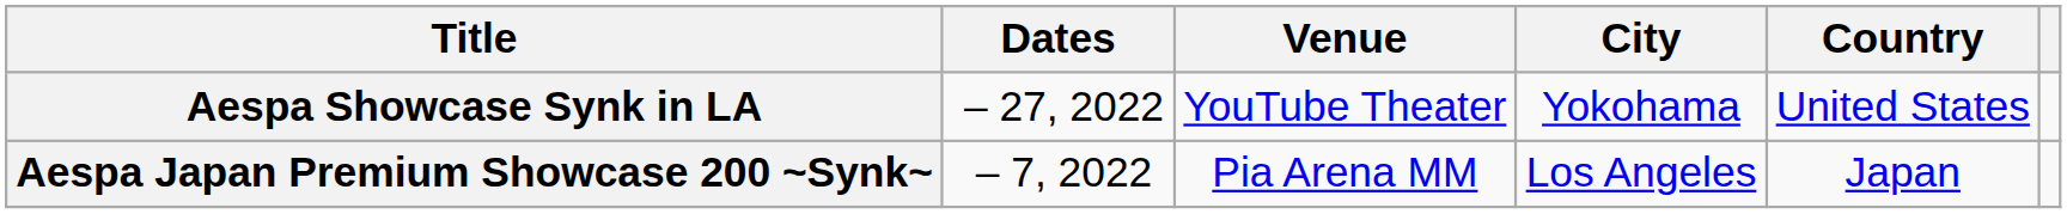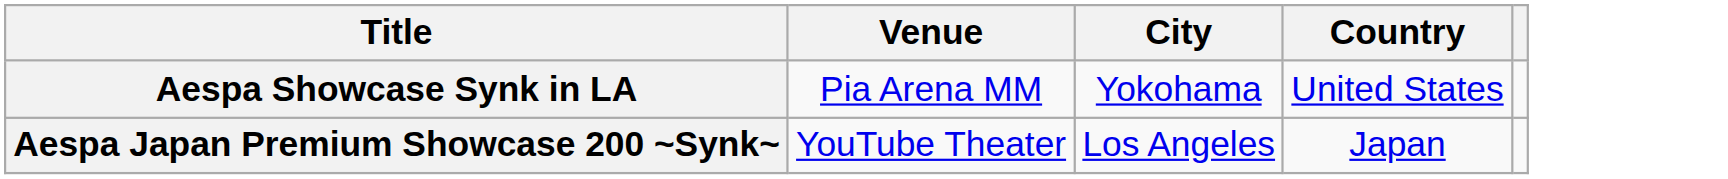 <table class="wikitable sortable plainrowheaders" style="text-align:center;">
 <tr>
 <th scope="col">Title</th>
-<th scope="col">Dates</th>
 <th scope="col">Venue</th>
 <th scope="col">City</th>
 <th scope="col">Country</th>
 <th scope="col" class="unsortable"></th>
 </tr>
 <tr>
 <th scope="row">Aespa Showcase Synk in LA</th>
-<td> – 27, 2022</td>
-<td><a href='#'>YouTube Theater</a></td>
+<td><a href='#'>Pia Arena MM</a></td>
 <td><a href='#'>Yokohama</a></td>
 <td><a href='#'>United States</a></td>
 <td></td>
 </tr>
 <tr>
 <th scope="row">Aespa Japan Premium Showcase 200 ~Synk~</th>
-<td> – 7, 2022</td>
-<td><a href='#'>Pia Arena MM</a></td>
+<td><a href='#'>YouTube Theater</a></td>
 <td><a href='#'>Los Angeles</a></td>
 <td><a href='#'>Japan</a></td>
 <td></td>
 </tr>
 </table>
